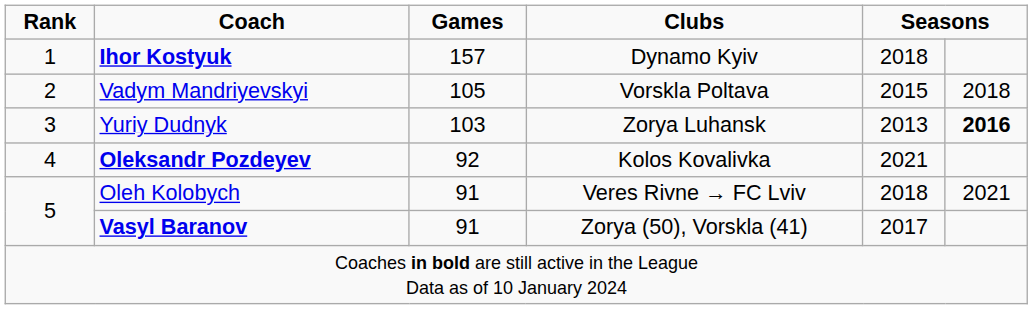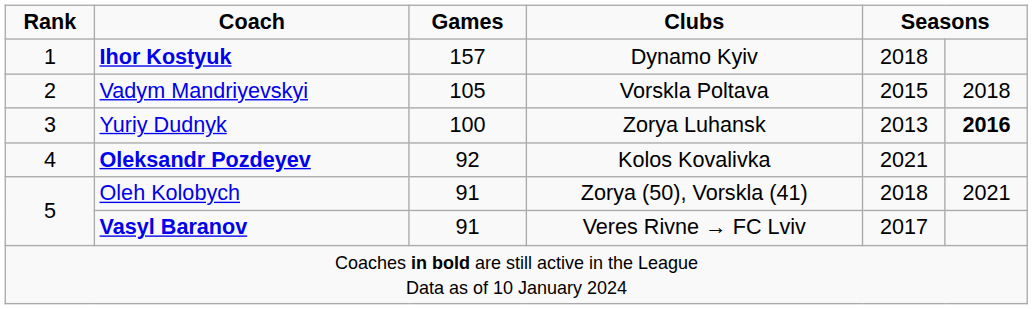 <table class="wikitable" style="text-align:center;float:left;margin-left:1em;width:60%;">
 <tr>
 <td align="center"><strong>Rank</strong></td>
 <td align="center"><strong>Coach</strong></td>
 <td align="center"><strong>Games</strong></td>
 <td align="center"><strong>Clubs</strong></td>
 <td align="center"colspan=2><strong>Seasons</strong></td>
 </tr>
 <tr>
 <td>1</td>
 <td style="text-align:left;"> <strong><a href='#'>Ihor Kostyuk</a></strong></td>
 <td align="center">157</td>
 <td align="center">Dynamo Kyiv</td>
 <td align="center">2018</td>
 <td align="center"></td>
 </tr>
 <tr>
 <td>2</td>
 <td style="text-align:left;"> <a href='#'>Vadym Mandriyevskyi</a></td>
 <td align="center">105</td>
 <td align="center">Vorskla Poltava</td>
 <td align="center">2015</td>
 <td align="center">2018</td>
 </tr>
 <tr>
 <td>3</td>
 <td style="text-align:left;"> <a href='#'>Yuriy Dudnyk</a></td>
-<td align="center">103</td>
+<td align="center">100</td>
 <td align="center">Zorya Luhansk</td>
 <td align="center">2013</td>
 <td align="center"><strong>2016</strong></td>
 </tr>
 <tr>
 <td>4</td>
 <td style="text-align:left;"> <strong><a href='#'>Oleksandr Pozdeyev</a></strong></td>
 <td align="center">92</td>
 <td align="center">Kolos Kovalivka</td>
 <td align="center">2021</td>
 <td align="center"></td>
 </tr>
 <tr>
 <td rowspan=2>5</td>
 <td style="text-align:left;"> <a href='#'>Oleh Kolobych</a></td>
 <td align="center">91</td>
-<td align="center">Veres Rivne → FC Lviv</td>
+<td align="center">Zorya (50), Vorskla (41)</td>
 <td align="center">2018</td>
 <td align="center">2021</td>
 </tr>
 <tr>
 <td style="text-align:left;"> <strong><a href='#'>Vasyl Baranov</a></strong></td>
 <td align="center">91</td>
-<td align="center">Zorya (50), Vorskla (41)</td>
+<td align="center">Veres Rivne → FC Lviv</td>
 <td align="center">2017</td>
 <td align="center"></td>
 </tr>
 <tr>
 <td colspan="6"><small>Coaches <strong>in bold</strong> are still active in the League</small><br><small>Data as of 10 January 2024</small></td>
 </tr>
 </table>
